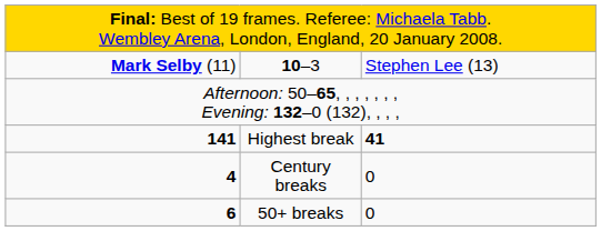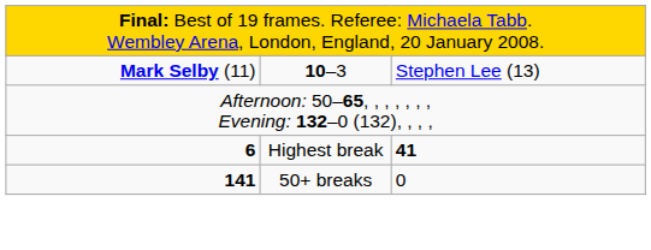 <table class="wikitable" style="font-size: 95%; margin: 1em auto 1em auto;">
 <tr>
 <td colspan="3" align="center" bgcolor="#ffd700"><strong>Final:</strong> Best of 19 frames. Referee: <a href='#'>Michaela Tabb</a>.<br><a href='#'>Wembley Arena</a>, London, England, 20 January 2008.</td>
 </tr>
 <tr>
 <td width="200" align="right"><strong><a href='#'>Mark Selby</a></strong> (11)<br></td>
 <td width="100" align="center"><strong>10</strong>–3</td>
 <td width="200"><a href='#'>Stephen Lee</a> (13)<br></td>
 </tr>
 <tr>
 <td colspan="3" align="center" style="font-size: 100%"><em>Afternoon:</em> 50–<strong>65</strong>, , , , , , ,  <br><em>Evening:</em> <strong>132</strong>–0 (132), , , , </td>
 </tr>
 <tr>
-<td align="right"><strong>141</strong></td>
+<td align="right"><strong>6</strong></td>
 <td align="center">Highest break</td>
 <td><strong>41</strong></td>
 </tr>
 <tr>
-<td align="right"><strong>4</strong></td>
-<td align="center">Century breaks</td>
-<td>0</td>
-</tr>
-<tr>
-<td align="right"><strong>6</strong></td>
+<td align="right"><strong>141</strong></td>
 <td align="center">50+ breaks</td>
 <td>0</td>
 </tr>
 </table>
